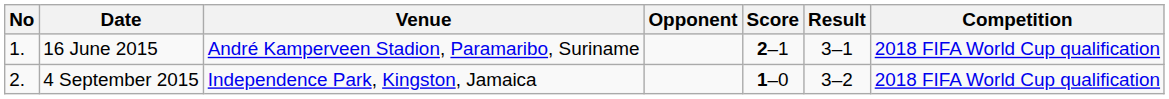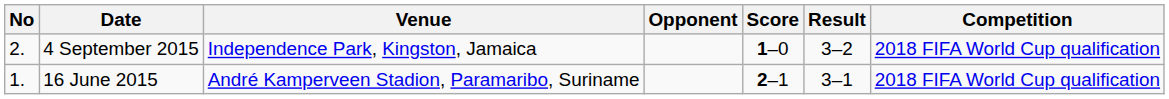 <table class="wikitable" style="font-size:85%;">
 <tr>
 <th>No</th>
 <th>Date</th>
 <th>Venue</th>
 <th>Opponent</th>
 <th>Score</th>
 <th>Result</th>
 <th>Competition</th>
 </tr>
 <tr>
+<td>2.</td>
+<td>4 September 2015</td>
+<td><a href='#'>Independence Park</a>, <a href='#'>Kingston</a>, Jamaica</td>
+<td></td>
+<td align=center><strong>1</strong>–0</td>
+<td align=center>3–2</td>
+<td><a href='#'>2018 FIFA World Cup qualification</a></td>
+</tr>
+<tr>
 <td>1.</td>
 <td>16 June 2015</td>
 <td><a href='#'>André Kamperveen Stadion</a>, <a href='#'>Paramaribo</a>, Suriname</td>
 <td></td>
 <td align=center><strong>2</strong>–1</td>
 <td align=center>3–1</td>
 <td><a href='#'>2018 FIFA World Cup qualification</a></td>
 </tr>
-<tr>
-<td>2.</td>
-<td>4 September 2015</td>
-<td><a href='#'>Independence Park</a>, <a href='#'>Kingston</a>, Jamaica</td>
-<td></td>
-<td align=center><strong>1</strong>–0</td>
-<td align=center>3–2</td>
-<td><a href='#'>2018 FIFA World Cup qualification</a></td>
-</tr>
 </table>
